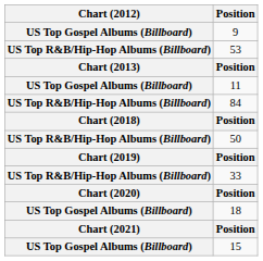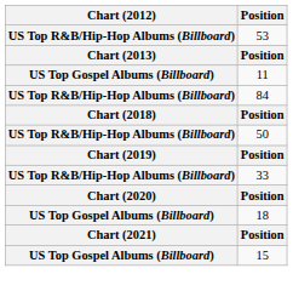 <table class="wikitable sortable plainrowheaders" style="text-align:center;">
 <tr>
 <th scope="col">Chart (2012)</th>
 <th scope="col">Position</th>
-</tr>
-<tr>
-<th scope="row">US Top Gospel Albums (<em>Billboard</em>)</th>
-<td>9</td>
 </tr>
 <tr>
 <th scope="row">US Top R&B/Hip-Hop Albums (<em>Billboard</em>)</th>
 <td>53</td>
 </tr>
 <tr>
 <th scope="col">Chart (2013)</th>
 <th scope="col">Position</th>
 </tr>
 <tr>
 <th scope="row">US Top Gospel Albums (<em>Billboard</em>)</th>
 <td style="text-align:center">11</td>
 </tr>
 <tr>
 <th scope="row">US Top R&B/Hip-Hop Albums (<em>Billboard</em>)</th>
 <td>84</td>
 </tr>
 <tr>
 <th scope="col">Chart (2018)</th>
 <th scope="col">Position</th>
 </tr>
 <tr>
 <th scope="row">US Top R&B/Hip-Hop Albums (<em>Billboard</em>)</th>
 <td>50</td>
 </tr>
 <tr>
 <th scope="col">Chart (2019)</th>
 <th scope="col">Position</th>
 </tr>
 <tr>
 <th scope="row">US Top R&B/Hip-Hop Albums (<em>Billboard</em>)</th>
 <td>33</td>
 </tr>
 <tr>
 <th scope="col">Chart (2020)</th>
 <th scope="col">Position</th>
 </tr>
 <tr>
 <th scope="row">US Top Gospel Albums (<em>Billboard</em>)</th>
 <td>18</td>
 </tr>
 <tr>
 <th scope="col">Chart (2021)</th>
 <th scope="col">Position</th>
 </tr>
 <tr>
 <th scope="row">US Top Gospel Albums (<em>Billboard</em>)</th>
 <td>15</td>
 </tr>
 </table>
